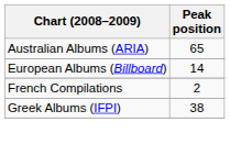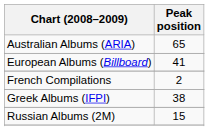 <table class="wikitable sortable">
 <tr>
 <th>Chart (2008–2009)</th>
 <th>Peak<br>position</th>
 </tr>
 <tr>
 <td>Australian Albums (<a href='#'>ARIA</a>)</td>
 <td align="center">65</td>
 </tr>
 <tr>
 </tr>
 <tr>
 </tr>
 <tr>
 </tr>
 <tr>
 </tr>
 <tr>
 <td>European Albums (<em><a href='#'>Billboard</a></em>)</td>
-<td align="center">14</td>
+<td align="center">41</td>
 </tr>
 <tr>
 </tr>
 <tr>
 <td>French Compilations</td>
 <td align="center">2</td>
 </tr>
 <tr>
 </tr>
 <tr>
 <td>Greek Albums (<a href='#'>IFPI</a>)</td>
 <td align="center">38</td>
 </tr>
 <tr>
 </tr>
 <tr>
 </tr>
 <tr>
 </tr>
 <tr>
 </tr>
 <tr>
+<td>Russian Albums (2M)</td>
+<td align="center">15</td>
+</tr>
+<tr>
 </tr>
 <tr>
 </tr>
 <tr>
 </tr>
 <tr>
 </tr>
 <tr>
 </tr>
 </table>
